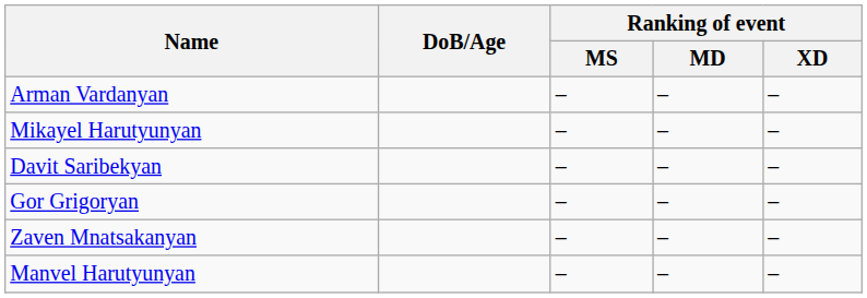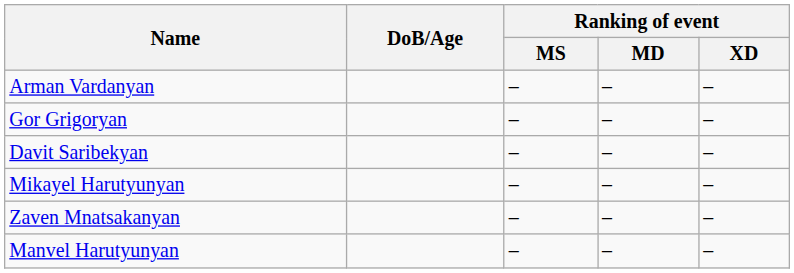 <table class="wikitable" style="width:600px; font-size:95%;">
 <tr>
 <th rowspan="2" align="left">Name</th>
 <th rowspan="2" align="left">DoB/Age</th>
 <th colspan="3" align="center">Ranking of event</th>
 </tr>
 <tr>
 <th align="center">MS</th>
 <th align="center">MD</th>
 <th>XD</th>
 </tr>
 <tr>
 <td><a href='#'>Arman Vardanyan</a></td>
 <td></td>
 <td>–</td>
 <td>–</td>
 <td>–</td>
 </tr>
 <tr>
-<td><a href='#'>Mikayel Harutyunyan</a></td>
+<td><a href='#'>Gor Grigoryan</a></td>
 <td></td>
 <td>–</td>
 <td>–</td>
 <td>–</td>
 </tr>
 <tr>
 <td><a href='#'>Davit Saribekyan</a></td>
 <td></td>
 <td>–</td>
 <td>–</td>
 <td>–</td>
 </tr>
 <tr>
-<td><a href='#'>Gor Grigoryan</a></td>
+<td><a href='#'>Mikayel Harutyunyan</a></td>
 <td></td>
 <td>–</td>
 <td>–</td>
 <td>–</td>
 </tr>
 <tr>
 <td><a href='#'>Zaven Mnatsakanyan</a></td>
 <td></td>
 <td>–</td>
 <td>–</td>
 <td>–</td>
 </tr>
 <tr>
 <td><a href='#'>Manvel Harutyunyan</a></td>
 <td></td>
 <td>–</td>
 <td>–</td>
 <td>–</td>
 </tr>
 </table>
